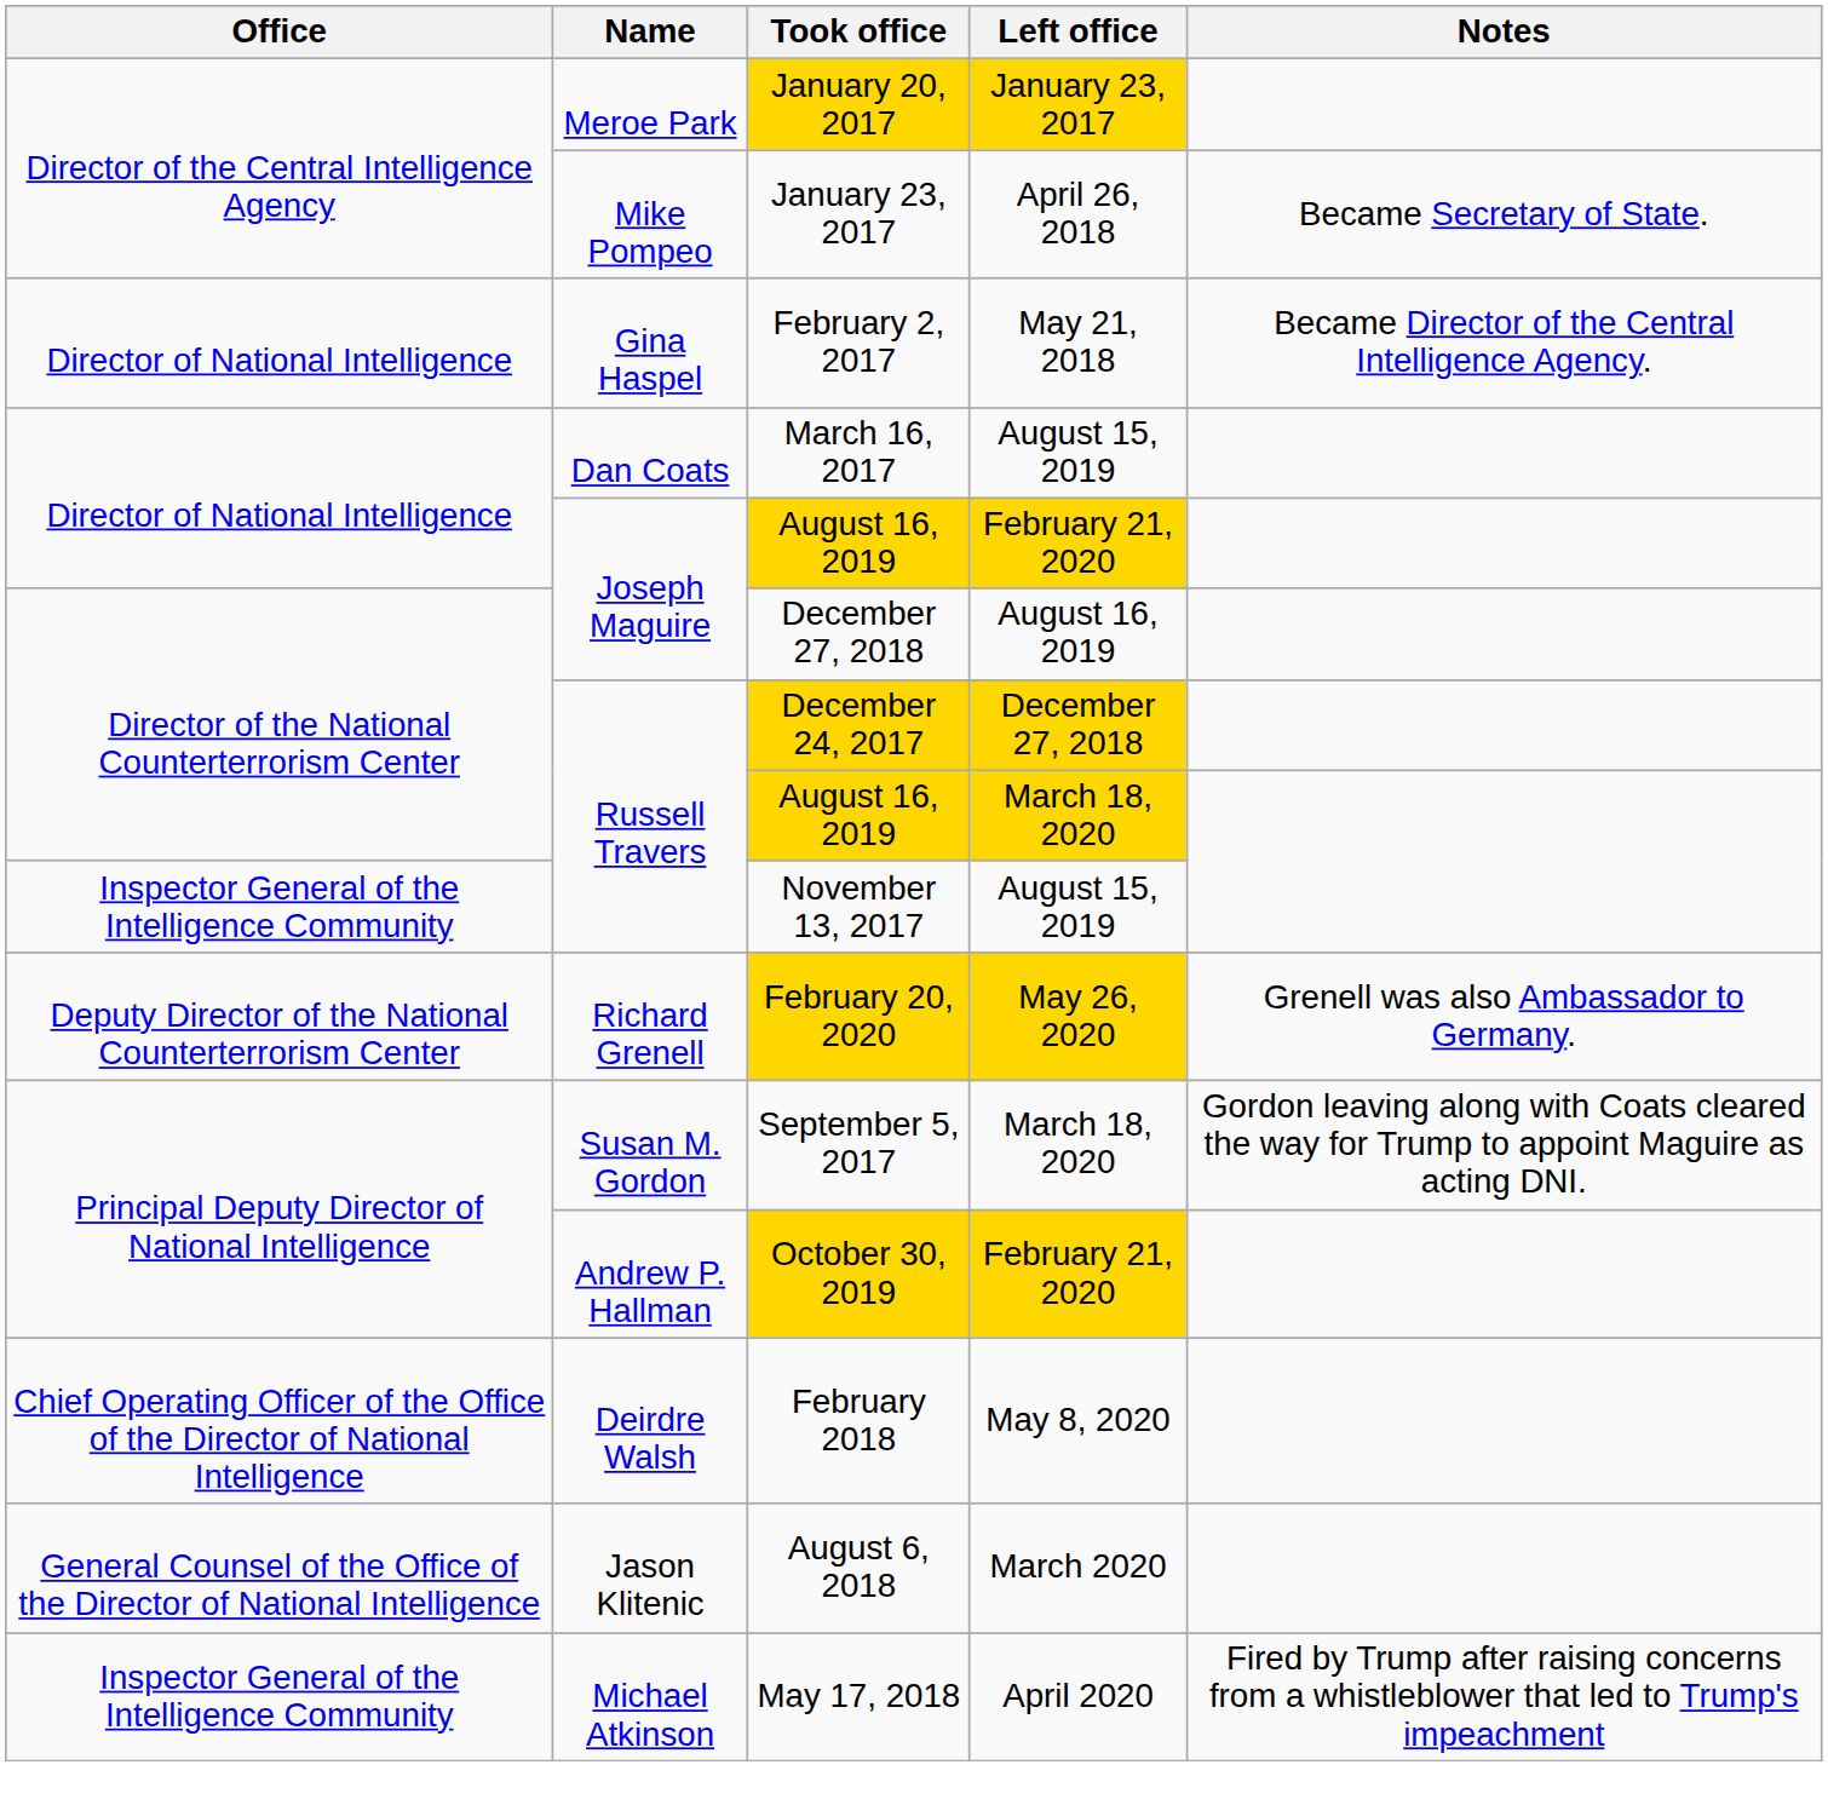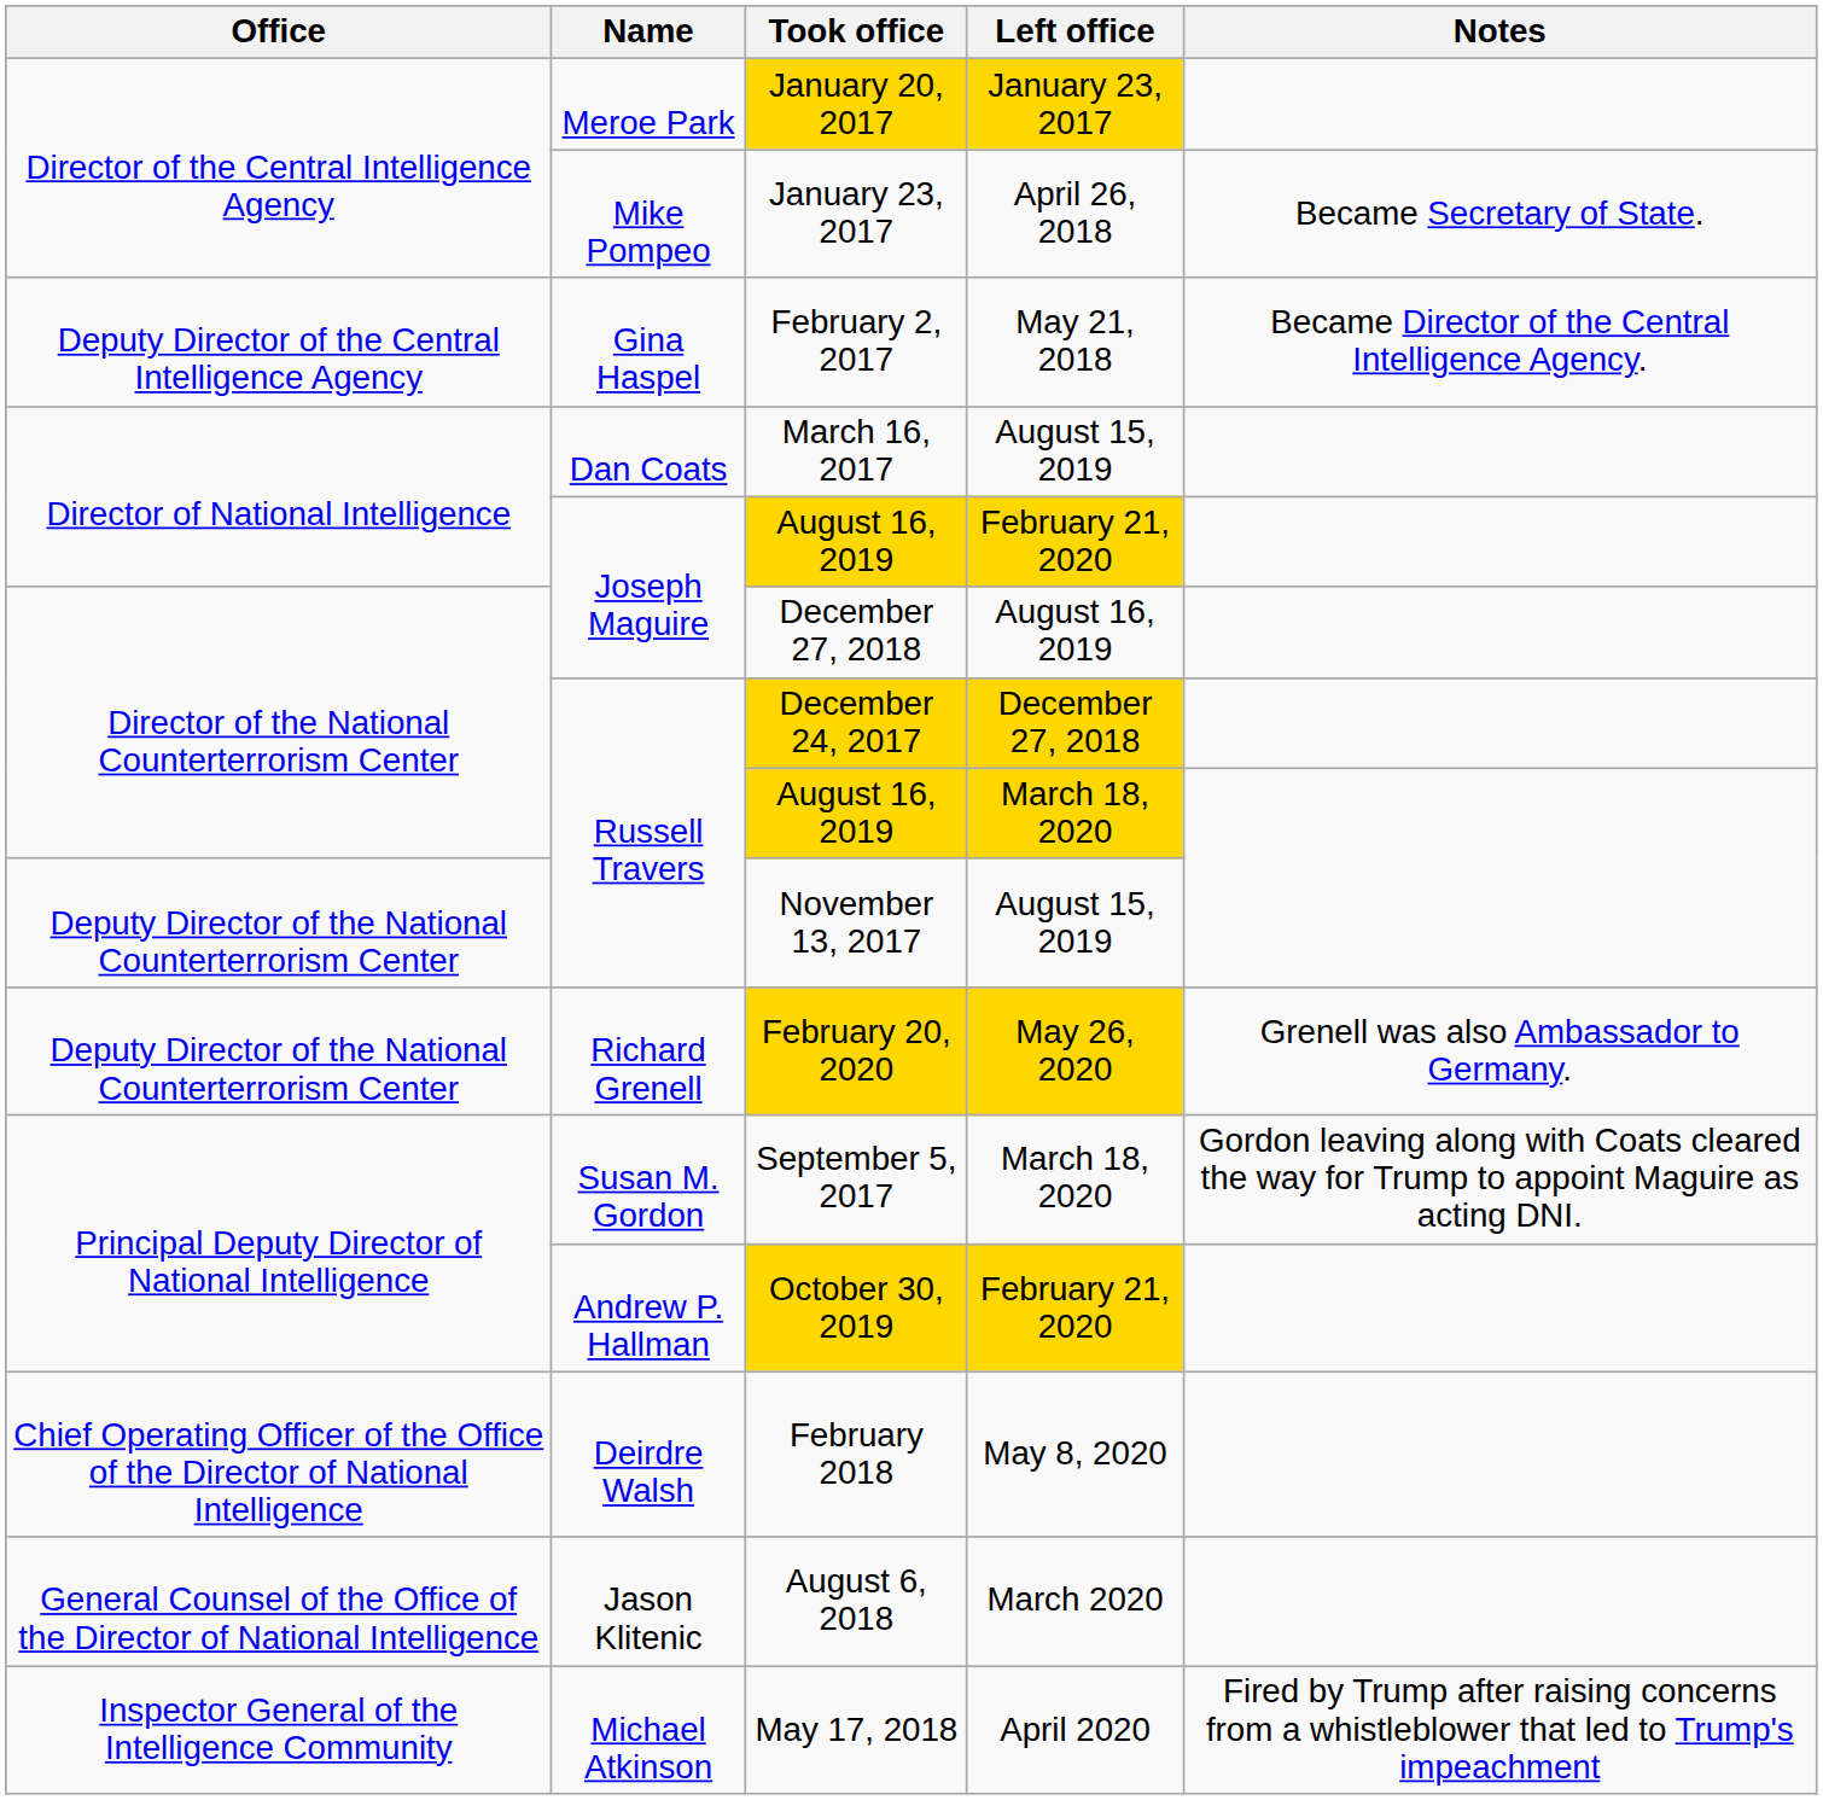 <table class="wikitable sortable" style="text-align:center">
 <tr>
 <th data-sort-type="text">Office</th>
 <th data-sort-type="text">Name</th>
 <th data-sort-type="date">Took office</th>
 <th data-sort-type="date">Left office</th>
 <th width="35%">Notes</th>
 </tr>
 <tr>
 <td rowspan="2"><br><a href='#'>Director of the Central Intelligence Agency</a></td>
 <td><br><a href='#'>Meroe Park</a></td>
 <td style="background:gold">January 20, 2017</td>
 <td style="background:gold">January 23, 2017</td>
 <td></td>
 </tr>
 <tr>
 <td><br><a href='#'>Mike Pompeo</a></td>
 <td>January 23, 2017</td>
 <td>April 26, 2018</td>
 <td>Became <a href='#'>Secretary of State</a>.</td>
 </tr>
 <tr>
-<td><br><a href='#'>Director of National Intelligence</a></td>
+<td><br><a href='#'>Deputy Director of the Central Intelligence Agency</a></td>
 <td><br><a href='#'>Gina Haspel</a></td>
 <td>February 2, 2017</td>
 <td>May 21, 2018</td>
 <td>Became <a href='#'>Director of the Central Intelligence Agency</a>.</td>
 </tr>
 <tr>
 <td rowspan="2"><br><a href='#'>Director of National Intelligence</a></td>
 <td><br><a href='#'>Dan Coats</a></td>
 <td>March 16, 2017</td>
 <td>August 15, 2019</td>
 <td></td>
 </tr>
 <tr>
 <td rowspan="2"><br><a href='#'>Joseph Maguire</a></td>
 <td style="background:gold">August 16, 2019</td>
 <td style="background:gold">February 21, 2020</td>
 <td></td>
 </tr>
 <tr>
 <td rowspan="3"><br><a href='#'>Director of the National Counterterrorism Center</a></td>
 <td>December 27, 2018</td>
 <td>August 16, 2019</td>
 <td></td>
 </tr>
 <tr>
 <td rowspan="3"><br><a href='#'>Russell Travers</a></td>
 <td style="background:gold">December 24, 2017</td>
 <td style="background:gold">December 27, 2018</td>
 <td></td>
 </tr>
 <tr>
 <td style="background:gold">August 16, 2019</td>
 <td style="background:gold">March 18, 2020</td>
 <td rowspan="2"></td>
 </tr>
 <tr>
-<td><a href='#'>Inspector General of the Intelligence Community</a></td>
+<td><br><a href='#'>Deputy Director of the National Counterterrorism Center</a></td>
 <td>November 13, 2017</td>
 <td>August 15, 2019</td>
 </tr>
 <tr>
 <td><br><a href='#'>Deputy Director of the National Counterterrorism Center</a></td>
 <td><br><a href='#'>Richard Grenell</a></td>
 <td style="background:gold">February 20, 2020</td>
 <td style="background:gold">May 26, 2020</td>
 <td>Grenell was also <a href='#'>Ambassador to Germany</a>.</td>
 </tr>
 <tr>
 <td rowspan="2"><br><a href='#'>Principal Deputy Director of National Intelligence</a></td>
 <td><br><a href='#'>Susan M. Gordon</a></td>
 <td>September 5, 2017</td>
 <td>March 18, 2020</td>
 <td>Gordon leaving along with Coats cleared the way for Trump to appoint Maguire as acting DNI.</td>
 </tr>
 <tr>
 <td><br><a href='#'>Andrew P. Hallman</a></td>
 <td style="background:gold">October 30, 2019</td>
 <td style="background:gold">February 21, 2020</td>
 <td></td>
 </tr>
 <tr>
 <td><br><a href='#'>Chief Operating Officer of the Office of the Director of National Intelligence</a></td>
 <td><br><a href='#'>Deirdre Walsh</a></td>
 <td>February 2018</td>
 <td>May 8, 2020</td>
 <td></td>
 </tr>
 <tr>
 <td><br><a href='#'>General Counsel of the Office of the Director of National Intelligence</a></td>
 <td><br>Jason Klitenic</td>
 <td>August 6, 2018</td>
 <td>March 2020</td>
 <td></td>
 </tr>
 <tr>
 <td><a href='#'>Inspector General of the Intelligence Community</a></td>
 <td><br><a href='#'>Michael Atkinson</a></td>
 <td>May 17, 2018</td>
 <td>April 2020</td>
 <td>Fired by Trump after raising concerns from a whistleblower that led to <a href='#'>Trump's impeachment</a></td>
 </tr>
 </table>
